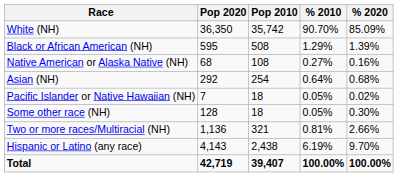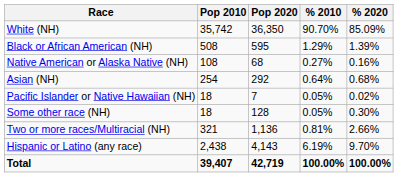 <table class="wikitable">
 <tr>
 <th>Race</th>
+<th>Pop 2010</th>
 <th>Pop 2020</th>
-<th>Pop 2010</th>
 <th>% 2010</th>
 <th>% 2020</th>
 </tr>
 <tr>
 <td><a href='#'>White</a> (NH)</td>
+<td>35,742</td>
 <td>36,350</td>
-<td>35,742</td>
 <td>90.70%</td>
 <td>85.09%</td>
 </tr>
 <tr>
 <td><a href='#'>Black or African American</a> (NH)</td>
+<td>508</td>
 <td>595</td>
-<td>508</td>
 <td>1.29%</td>
 <td>1.39%</td>
 </tr>
 <tr>
 <td><a href='#'>Native American</a> or <a href='#'>Alaska Native</a> (NH)</td>
+<td>108</td>
 <td>68</td>
-<td>108</td>
 <td>0.27%</td>
 <td>0.16%</td>
 </tr>
 <tr>
 <td><a href='#'>Asian</a> (NH)</td>
+<td>254</td>
 <td>292</td>
-<td>254</td>
 <td>0.64%</td>
 <td>0.68%</td>
 </tr>
 <tr>
 <td><a href='#'>Pacific Islander</a> or <a href='#'>Native Hawaiian</a> (NH)</td>
+<td>18</td>
 <td>7</td>
-<td>18</td>
 <td>0.05%</td>
 <td>0.02%</td>
 </tr>
 <tr>
 <td><a href='#'>Some other race</a> (NH)</td>
+<td>18</td>
 <td>128</td>
-<td>18</td>
 <td>0.05%</td>
 <td>0.30%</td>
 </tr>
 <tr>
 <td><a href='#'>Two or more races/Multiracial</a> (NH)</td>
+<td>321</td>
 <td>1,136</td>
-<td>321</td>
 <td>0.81%</td>
 <td>2.66%</td>
 </tr>
 <tr>
 <td><a href='#'>Hispanic or Latino</a> (any race)</td>
+<td>2,438</td>
 <td>4,143</td>
-<td>2,438</td>
 <td>6.19%</td>
 <td>9.70%</td>
 </tr>
 <tr>
 <td><strong>Total</strong></td>
+<td><strong>39,407</strong></td>
 <td><strong>42,719</strong></td>
-<td><strong>39,407</strong></td>
 <td><strong>100.00%</strong></td>
 <td><strong>100.00%</strong></td>
 </tr>
 </table>
